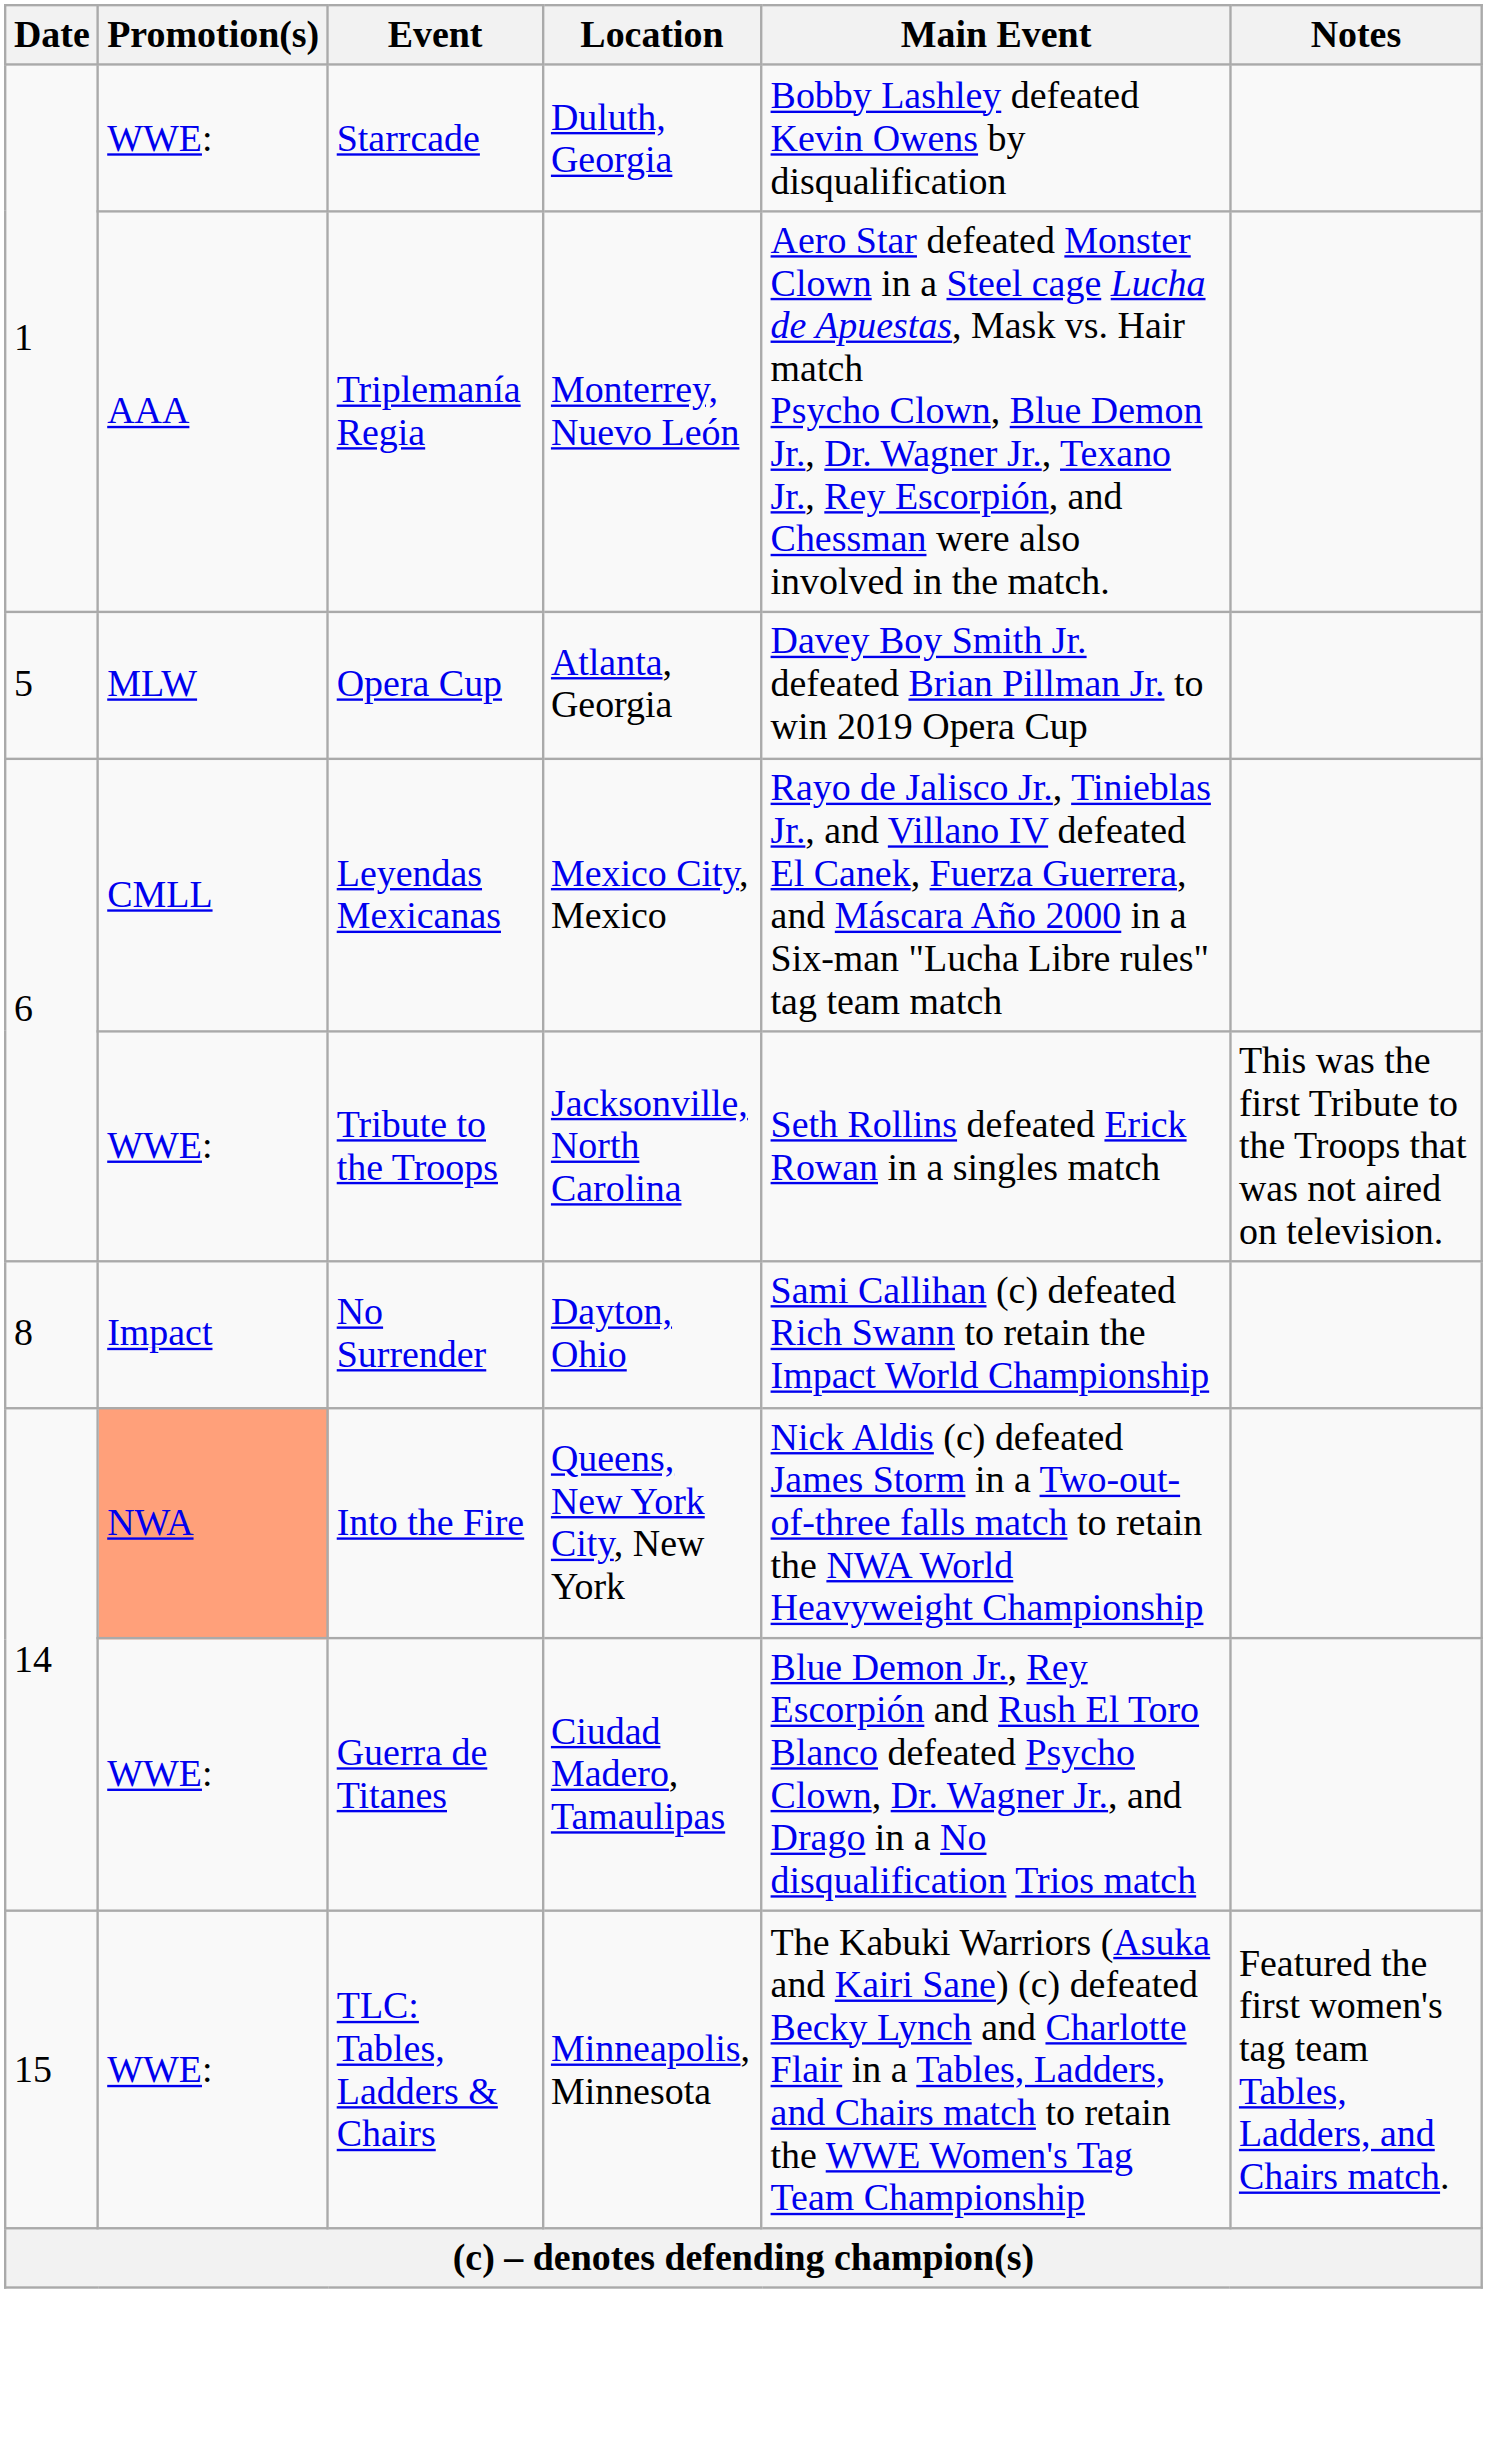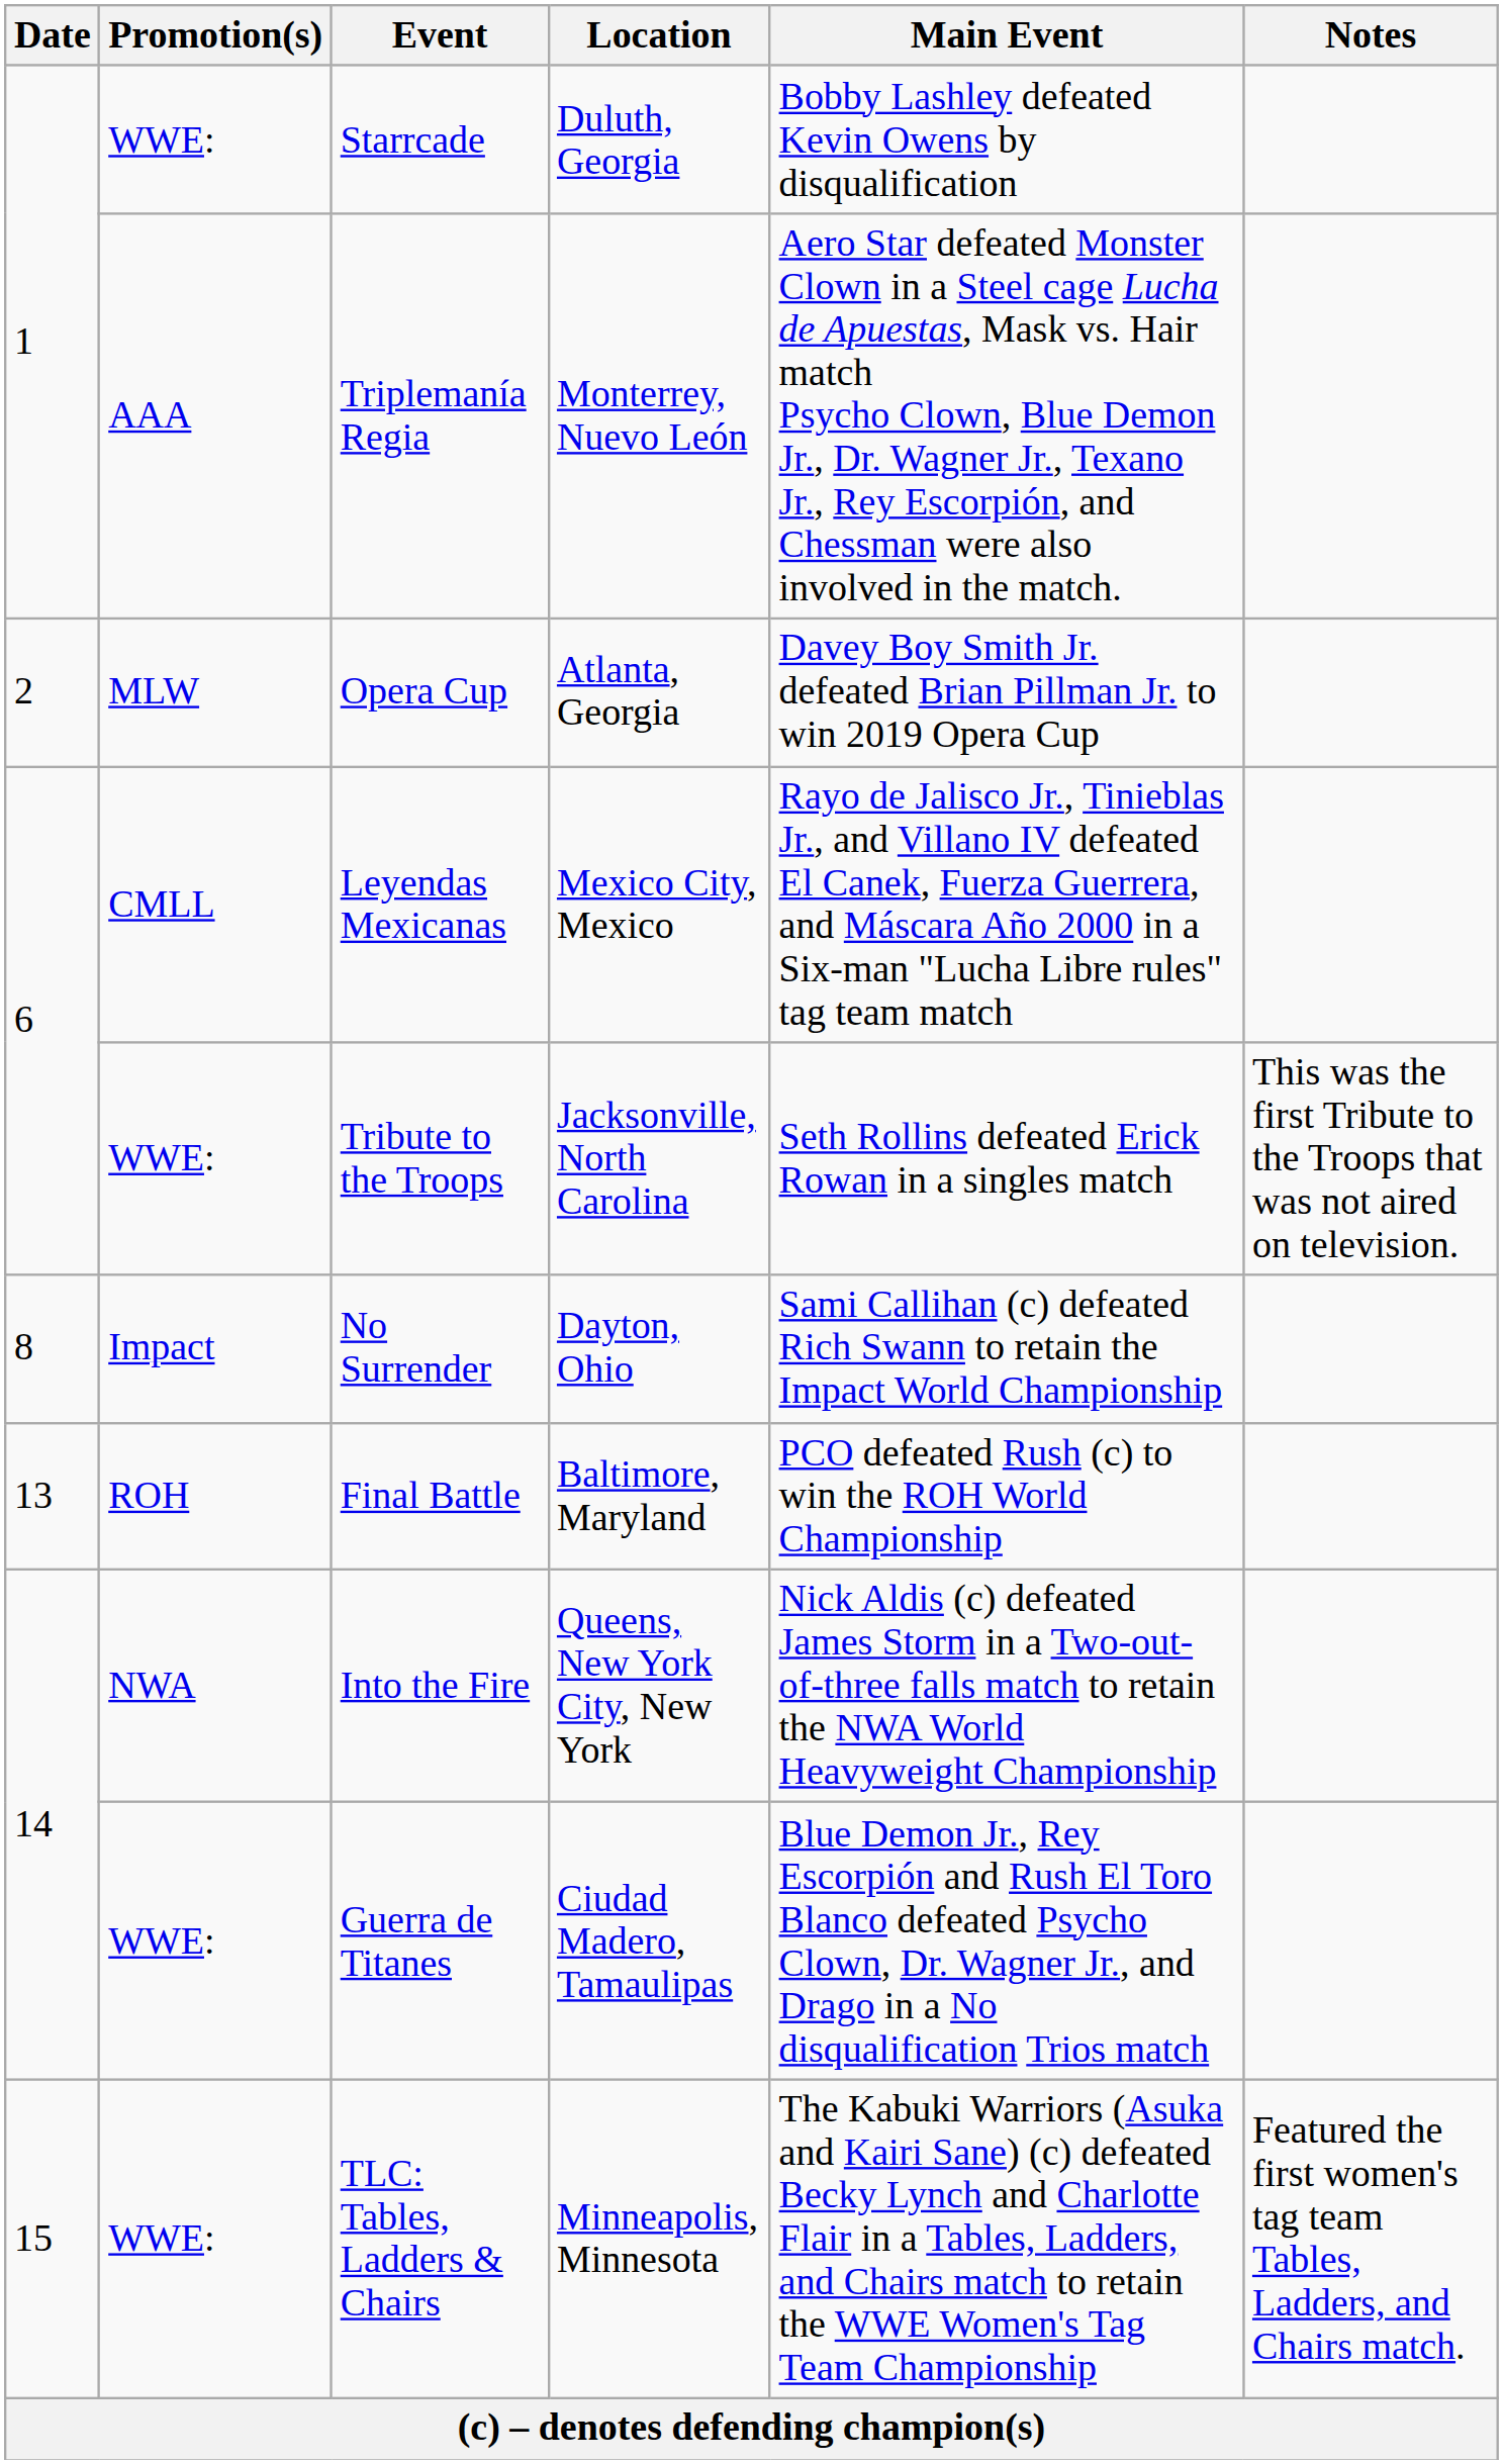 <table class="wikitable" style="width:100%;">
 <tr>
 <th width=5%>Date</th>
 <th width=5%>Promotion(s)</th>
 <th style="width:15%;">Event</th>
 <th style="width:15%;">Location</th>
 <th style="width:40%;">Main Event</th>
 <th style="width:20%;">Notes</th>
 </tr>
 <tr>
 <td rowspan="2">1</td>
 <td><a href='#'>WWE</a>:<br></td>
 <td><a href='#'>Starrcade</a></td>
 <td><a href='#'>Duluth, Georgia</a></td>
 <td><a href='#'>Bobby Lashley</a> defeated <a href='#'>Kevin Owens</a> by disqualification</td>
 <td></td>
 </tr>
 <tr>
 <td><a href='#'>AAA</a></td>
 <td><a href='#'>Triplemanía Regia</a></td>
 <td><a href='#'>Monterrey, Nuevo León</a></td>
 <td><a href='#'>Aero Star</a> defeated <a href='#'>Monster Clown</a> in a <a href='#'>Steel cage</a> <em><a href='#'>Lucha de Apuestas</a></em>, Mask vs. Hair match<br><a href='#'>Psycho Clown</a>, <a href='#'>Blue Demon Jr.</a>, <a href='#'>Dr. Wagner Jr.</a>, <a href='#'>Texano Jr.</a>, <a href='#'>Rey Escorpión</a>, and <a href='#'>Chessman</a> were also involved in the match.</td>
 <td></td>
 </tr>
 <tr>
-<td>5</td>
+<td>2</td>
 <td><a href='#'>MLW</a></td>
 <td><a href='#'>Opera Cup</a></td>
 <td><a href='#'>Atlanta</a>, Georgia</td>
 <td><a href='#'>Davey Boy Smith Jr.</a> defeated <a href='#'>Brian Pillman Jr.</a> to win 2019 Opera Cup</td>
 <td></td>
 </tr>
 <tr>
 <td rowspan=2>6</td>
 <td><a href='#'>CMLL</a></td>
 <td><a href='#'>Leyendas Mexicanas</a></td>
 <td><a href='#'>Mexico City</a>, Mexico</td>
 <td><a href='#'>Rayo de Jalisco Jr.</a>, <a href='#'>Tinieblas Jr.</a>, and <a href='#'>Villano IV</a> defeated <a href='#'>El Canek</a>, <a href='#'>Fuerza Guerrera</a>, and <a href='#'>Máscara Año 2000</a> in a Six-man "Lucha Libre rules" tag team match</td>
 <td></td>
 </tr>
 <tr>
 <td><a href='#'>WWE</a>:<br></td>
 <td><a href='#'>Tribute to the Troops</a></td>
 <td><a href='#'>Jacksonville, North Carolina</a></td>
 <td><a href='#'>Seth Rollins</a> defeated <a href='#'>Erick Rowan</a> in a singles match</td>
 <td>This was the first Tribute to the Troops that was not aired on television.</td>
 </tr>
 <tr>
 <td>8</td>
 <td><a href='#'>Impact</a></td>
 <td><a href='#'>No Surrender</a></td>
 <td><a href='#'>Dayton, Ohio</a></td>
 <td><a href='#'>Sami Callihan</a> (c) defeated <a href='#'>Rich Swann</a> to retain the <a href='#'>Impact World Championship</a></td>
 <td></td>
 </tr>
 <tr>
+<td>13</td>
+<td><a href='#'>ROH</a></td>
+<td><a href='#'>Final Battle</a></td>
+<td><a href='#'>Baltimore</a>, Maryland</td>
+<td><a href='#'>PCO</a> defeated <a href='#'>Rush</a> (c) to win the <a href='#'>ROH World Championship</a></td>
+<td></td>
+</tr>
+<tr>
 <td rowspan="2">14</td>
-<td style="background: lightsalmon;"><a href='#'>NWA</a></td>
+<td><a href='#'>NWA</a></td>
 <td><a href='#'>Into the Fire</a></td>
 <td><a href='#'>Queens, New York City</a>, New York</td>
 <td><a href='#'>Nick Aldis</a> (c) defeated <a href='#'>James Storm</a> in a <a href='#'>Two-out-of-three falls match</a> to retain the <a href='#'>NWA World Heavyweight Championship</a></td>
 <td></td>
 </tr>
 <tr>
 <td><a href='#'>WWE</a>:<br></td>
 <td><a href='#'>Guerra de Titanes</a></td>
 <td><a href='#'>Ciudad Madero</a>, <a href='#'>Tamaulipas</a></td>
 <td><a href='#'>Blue Demon Jr.</a>, <a href='#'>Rey Escorpión</a> and <a href='#'>Rush El Toro Blanco</a> defeated <a href='#'>Psycho Clown</a>, <a href='#'>Dr. Wagner Jr.</a>, and <a href='#'>Drago</a> in a <a href='#'>No disqualification</a> <a href='#'>Trios match</a></td>
 <td></td>
 </tr>
 <tr>
 <td>15</td>
 <td><a href='#'>WWE</a>:<br></td>
 <td><a href='#'>TLC: Tables, Ladders & Chairs</a></td>
 <td><a href='#'>Minneapolis</a>, Minnesota</td>
 <td>The Kabuki Warriors (<a href='#'>Asuka</a> and <a href='#'>Kairi Sane</a>) (c) defeated <a href='#'>Becky Lynch</a> and <a href='#'>Charlotte Flair</a> in a <a href='#'>Tables, Ladders, and Chairs match</a> to retain the <a href='#'>WWE Women's Tag Team Championship</a></td>
 <td>Featured the first women's tag team <a href='#'>Tables, Ladders, and Chairs match</a>.</td>
 </tr>
 <tr>
 <th colspan="6">(c) – denotes defending champion(s)</th>
 </tr>
 </table>
